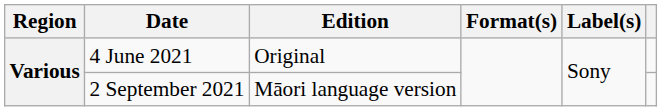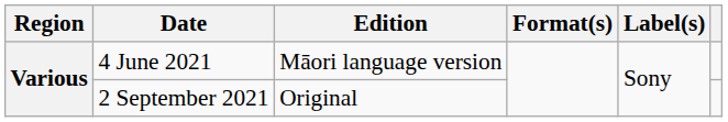 <table class="wikitable plainrowheaders">
 <tr>
 <th scope="col">Region</th>
 <th scope="col">Date</th>
 <th scope="col">Edition</th>
 <th scope="col">Format(s)</th>
 <th scope="col">Label(s)</th>
 <th scope="col"></th>
 </tr>
 <tr>
 <th scope="row" rowspan="2">Various</th>
 <td>4 June 2021</td>
-<td>Original</td>
+<td>Māori language version</td>
 <td rowspan="2"></td>
 <td rowspan="2">Sony</td>
 <td align="center"></td>
 </tr>
 <tr>
 <td>2 September 2021</td>
-<td>Māori language version</td>
+<td>Original</td>
 <td align="center"></td>
 </tr>
 </table>
